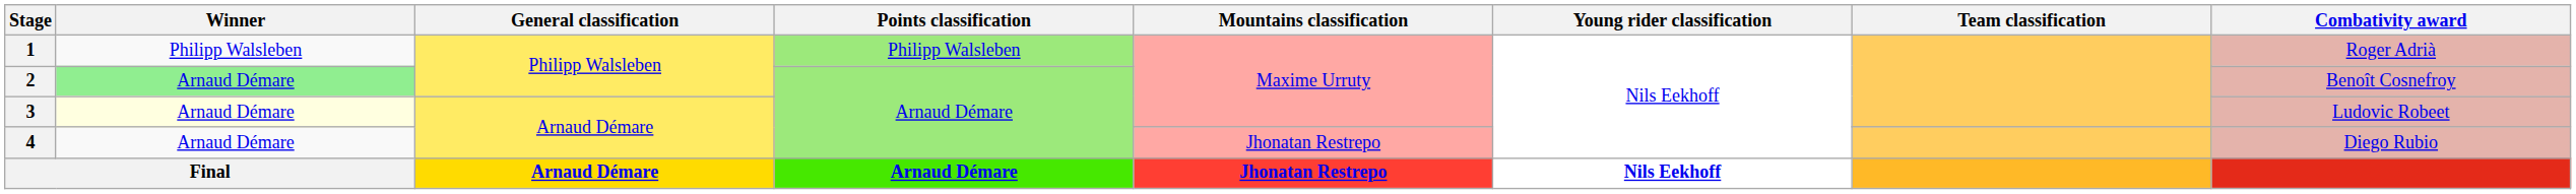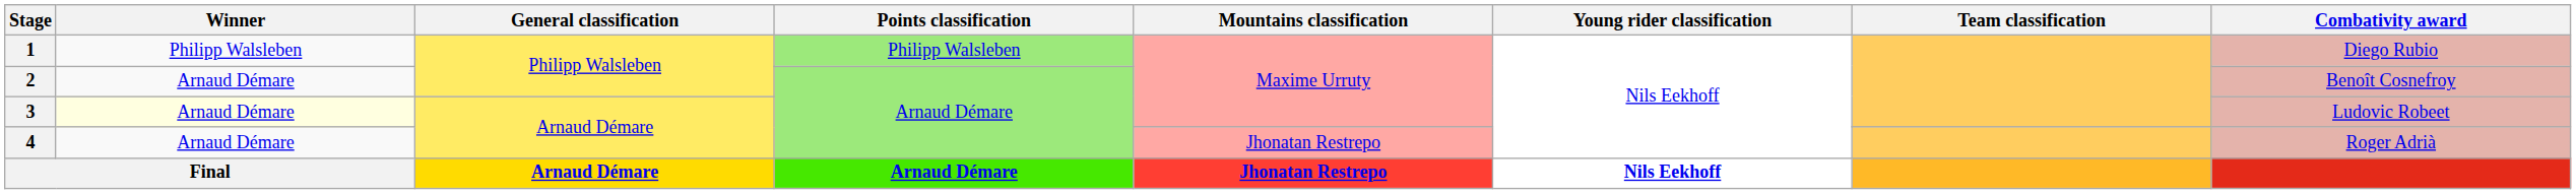 <table class="wikitable" style="text-align: center; font-size:smaller;">
 <tr style="background:#efefef;">
 <th style="width:2%;">Stage</th>
 <th style="width:14%;">Winner</th>
 <th style="width:14%;">General classification<br></th>
 <th style="width:14%;">Points classification<br></th>
 <th style="width:14%;">Mountains classification<br></th>
 <th style="width:14%;">Young rider classification<br></th>
 <th style="width:14%;">Team classification</th>
 <th style="width:14%;"><a href='#'>Combativity award</a></th>
 </tr>
 <tr>
 <th>1</th>
 <td><a href='#'>Philipp Walsleben</a></td>
 <td style="background:#FFEB64;" rowspan="2"><a href='#'>Philipp Walsleben</a></td>
 <td style="background:#9CE97B;"><a href='#'>Philipp Walsleben</a></td>
 <td style="background:#FFA8A4;" rowspan="3"><a href='#'>Maxime Urruty</a></td>
 <td style="background:white;" rowspan="4"><a href='#'>Nils Eekhoff</a></td>
 <td style="background:#FFCD5F;" rowspan="3"></td>
-<td style="background:#E4B3AB;"><a href='#'>Roger Adrià</a></td>
+<td style="background:#E4B3AB;"><a href='#'>Diego Rubio</a></td>
 </tr>
 <tr>
 <th>2</th>
-<td style="background: lightgreen;"><a href='#'>Arnaud Démare</a></td>
+<td><a href='#'>Arnaud Démare</a></td>
 <td style="background:#9CE97B;" rowspan="3"><a href='#'>Arnaud Démare</a></td>
 <td style="background:#E4B3AB;"><a href='#'>Benoît Cosnefroy</a></td>
 </tr>
 <tr>
 <th>3</th>
 <td style="background: lightyellow;"><a href='#'>Arnaud Démare</a></td>
 <td style="background:#FFEB64;" rowspan="2"><a href='#'>Arnaud Démare</a></td>
 <td style="background:#E4B3AB;"><a href='#'>Ludovic Robeet</a></td>
 </tr>
 <tr>
 <th>4</th>
 <td><a href='#'>Arnaud Démare</a></td>
 <td style="background:#FFA8A4;"><a href='#'>Jhonatan Restrepo</a></td>
 <td style="background:#FFCD5F;"></td>
-<td style="background:#E4B3AB;"><a href='#'>Diego Rubio</a></td>
+<td style="background:#E4B3AB;"><a href='#'>Roger Adrià</a></td>
 </tr>
 <tr>
 <th colspan="2">Final</th>
 <th style="background:#FFDB00;"><a href='#'>Arnaud Démare</a></th>
 <th style="background:#46E800;"><a href='#'>Arnaud Démare</a></th>
 <th style="background:#FF3E33;"><a href='#'>Jhonatan Restrepo</a></th>
 <th style="background:white;"><a href='#'>Nils Eekhoff</a></th>
 <th style="background:#FFB927;"></th>
 <th style="background:#E42A19;"></th>
 </tr>
 </table>
